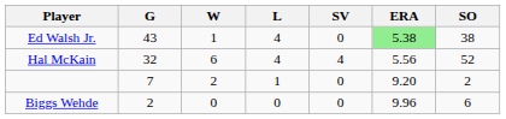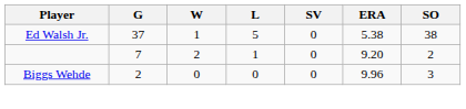 <table class="wikitable sortable">
 <tr>
 <th bgcolor="#DDDDFF" width="16%">Player</th>
 <th bgcolor="#DDDDFF" width="9%">G</th>
 <th bgcolor="#DDDDFF" width="9%">W</th>
 <th bgcolor="#DDDDFF" width="9%">L</th>
 <th bgcolor="#DDDDFF" width="9%">SV</th>
 <th bgcolor="#DDDDFF" width="9%">ERA</th>
 <th bgcolor="#DDDDFF" width="9%">SO</th>
 </tr>
 <tr align="center">
 <td><a href='#'>Ed Walsh Jr.</a></td>
-<td>43</td>
+<td>37</td>
 <td>1</td>
-<td>4</td>
+<td>5</td>
 <td>0</td>
-<td style="background: lightgreen;">5.38</td>
+<td>5.38</td>
 <td>38</td>
-</tr>
-<tr align=center>
-<td><a href='#'>Hal McKain</a></td>
-<td>32</td>
-<td>6</td>
-<td>4</td>
-<td>4</td>
-<td>5.56</td>
-<td>52</td>
 </tr>
 <tr align=center>
 <td></td>
 <td>7</td>
 <td>2</td>
 <td>1</td>
 <td>0</td>
 <td>9.20</td>
 <td>2</td>
 </tr>
 <tr align="center">
 <td><a href='#'>Biggs Wehde</a></td>
 <td>2</td>
 <td>0</td>
 <td>0</td>
 <td>0</td>
 <td>9.96</td>
-<td>6</td>
+<td>3</td>
 </tr>
 </table>
